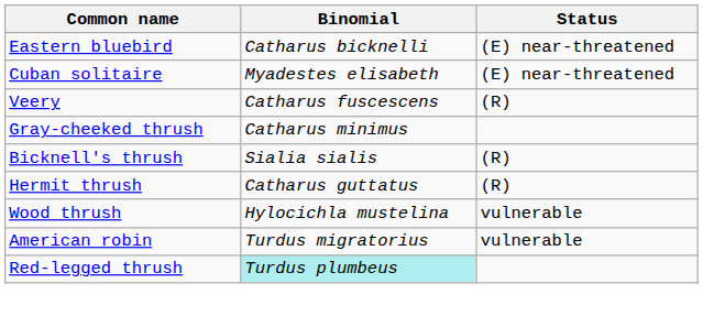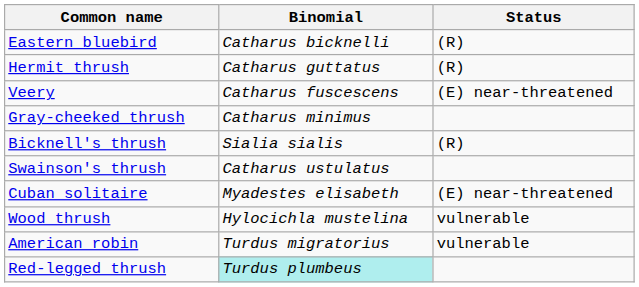 <table width=60% class="wikitable">
 <tr>
 <th width=34%>Common name</th>
 <th width=34%>Binomial</th>
 <th width=32%>Status</th>
 </tr>
 <tr>
 <td><a href='#'>Eastern bluebird</a></td>
 <td><em>Catharus bicknelli</em></td>
-<td>(E) near-threatened</td>
+<td>(R)</td>
 </tr>
 <tr>
-<td><a href='#'>Cuban solitaire</a></td>
-<td><em>Myadestes elisabeth</em></td>
-<td>(E) near-threatened</td>
+<td><a href='#'>Hermit thrush</a></td>
+<td><em>Catharus guttatus</em></td>
+<td>(R)</td>
 </tr>
 <tr>
 <td><a href='#'>Veery</a></td>
 <td><em>Catharus fuscescens</em></td>
-<td>(R)</td>
+<td>(E) near-threatened</td>
 </tr>
 <tr>
 <td><a href='#'>Gray-cheeked thrush</a></td>
 <td><em>Catharus minimus</em></td>
 <td></td>
 </tr>
 <tr>
 <td><a href='#'>Bicknell's thrush</a></td>
 <td><em>Sialia sialis</em></td>
 <td>(R)</td>
 </tr>
 <tr>
-<td><a href='#'>Hermit thrush</a></td>
-<td><em>Catharus guttatus</em></td>
-<td>(R)</td>
+<td><a href='#'>Swainson's thrush</a></td>
+<td><em>Catharus ustulatus</em></td>
+<td></td>
+</tr>
+<tr>
+<td><a href='#'>Cuban solitaire</a></td>
+<td><em>Myadestes elisabeth</em></td>
+<td>(E) near-threatened</td>
 </tr>
 <tr>
 <td><a href='#'>Wood thrush</a></td>
 <td><em>Hylocichla mustelina</em></td>
 <td>vulnerable</td>
 </tr>
 <tr>
 <td><a href='#'>American robin</a></td>
 <td><em>Turdus migratorius</em></td>
 <td>vulnerable</td>
 </tr>
 <tr>
 <td><a href='#'>Red-legged thrush</a></td>
 <td style="background: paleturquoise;"><em>Turdus plumbeus</em></td>
 <td></td>
 </tr>
 </table>
